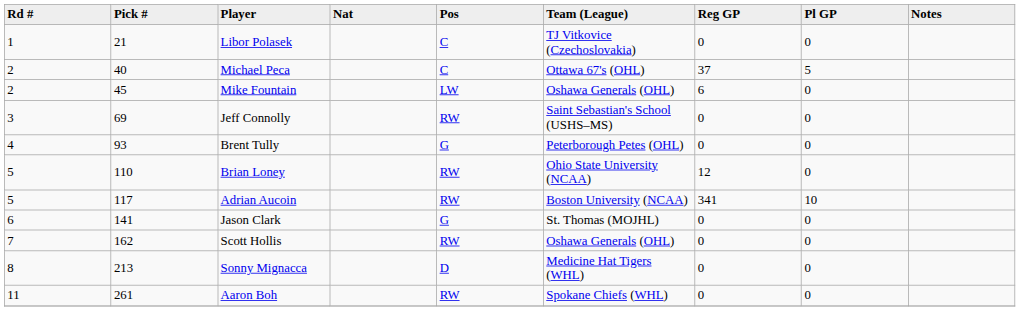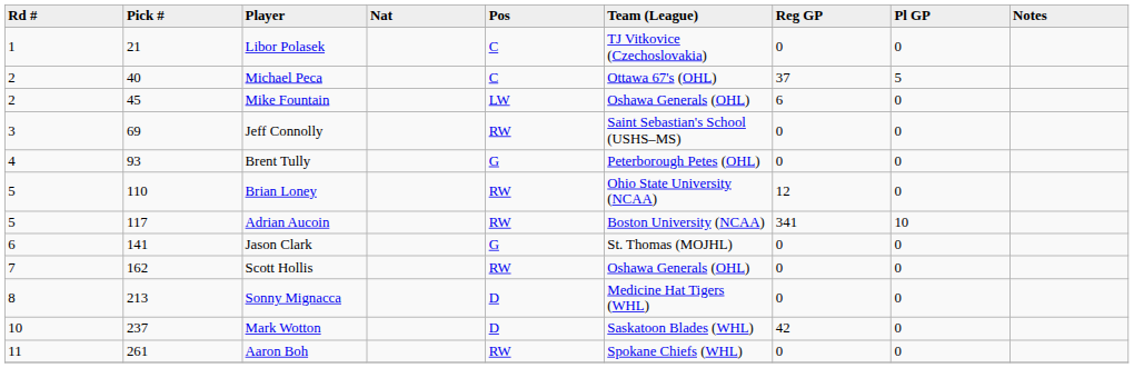 <table class="wikitable" style="width: 100%">
 <tr>
 <td width="5%"; bgcolor="#eeeeee"><strong>Rd #</strong></td>
 <td width="5%"; bgcolor="#eeeeee"><strong>Pick #</strong></td>
 <td width="5%"; bgcolor="#eeeeee"><strong>Player</strong></td>
 <td width="5%"; bgcolor="#eeeeee"><strong>Nat</strong></td>
 <td width="5%"; bgcolor="#eeeeee"><strong>Pos</strong></td>
 <td width="5%"; bgcolor="#eeeeee"><strong>Team (League)</strong></td>
 <td width="5%"; bgcolor="#eeeeee"><strong>Reg GP</strong></td>
 <td width="5%"; bgcolor="#eeeeee"><strong>Pl GP</strong></td>
 <td width="5%"; bgcolor="#eeeeee"><strong>Notes</strong></td>
 </tr>
 <tr>
 <td>1</td>
 <td>21</td>
 <td><a href='#'>Libor Polasek</a></td>
 <td></td>
 <td><a href='#'>C</a></td>
 <td><a href='#'>TJ Vitkovice</a> (<a href='#'>Czechoslovakia</a>)</td>
 <td>0</td>
 <td>0</td>
 <td></td>
 </tr>
 <tr>
 <td>2</td>
 <td>40</td>
 <td><a href='#'>Michael Peca</a></td>
 <td></td>
 <td><a href='#'>C</a></td>
 <td><a href='#'>Ottawa 67's</a> (<a href='#'>OHL</a>)</td>
 <td>37</td>
 <td>5</td>
 <td></td>
 </tr>
 <tr>
 <td>2</td>
 <td>45</td>
 <td><a href='#'>Mike Fountain</a></td>
 <td></td>
 <td><a href='#'>LW</a></td>
 <td><a href='#'>Oshawa Generals</a> (<a href='#'>OHL</a>)</td>
 <td>6</td>
 <td>0</td>
 <td></td>
 </tr>
 <tr>
 <td>3</td>
 <td>69</td>
 <td>Jeff Connolly</td>
 <td></td>
 <td><a href='#'>RW</a></td>
 <td><a href='#'>Saint Sebastian's School</a> (USHS–MS)</td>
 <td>0</td>
 <td>0</td>
 <td></td>
 </tr>
 <tr>
 <td>4</td>
 <td>93</td>
 <td>Brent Tully</td>
 <td></td>
 <td><a href='#'>G</a></td>
 <td><a href='#'>Peterborough Petes</a> (<a href='#'>OHL</a>)</td>
 <td>0</td>
 <td>0</td>
 <td></td>
 </tr>
 <tr>
 <td>5</td>
 <td>110</td>
 <td><a href='#'>Brian Loney</a></td>
 <td></td>
 <td><a href='#'>RW</a></td>
 <td><a href='#'>Ohio State University</a> (<a href='#'>NCAA</a>)</td>
 <td>12</td>
 <td>0</td>
 <td></td>
 </tr>
 <tr>
 <td>5</td>
 <td>117</td>
 <td><a href='#'>Adrian Aucoin</a></td>
 <td></td>
 <td><a href='#'>RW</a></td>
 <td><a href='#'>Boston University</a> (<a href='#'>NCAA</a>)</td>
 <td>341</td>
 <td>10</td>
 <td></td>
 </tr>
 <tr>
 <td>6</td>
 <td>141</td>
 <td>Jason Clark</td>
 <td></td>
 <td><a href='#'>G</a></td>
 <td>St. Thomas (MOJHL)</td>
 <td>0</td>
 <td>0</td>
 <td></td>
 </tr>
 <tr>
 <td>7</td>
 <td>162</td>
 <td>Scott Hollis</td>
 <td></td>
 <td><a href='#'>RW</a></td>
 <td><a href='#'>Oshawa Generals</a> (<a href='#'>OHL</a>)</td>
 <td>0</td>
 <td>0</td>
 <td></td>
 </tr>
 <tr>
 <td>8</td>
 <td>213</td>
 <td><a href='#'>Sonny Mignacca</a></td>
 <td></td>
 <td><a href='#'>D</a></td>
 <td><a href='#'>Medicine Hat Tigers</a> (<a href='#'>WHL</a>)</td>
 <td>0</td>
 <td>0</td>
 <td></td>
 </tr>
 <tr>
+<td>10</td>
+<td>237</td>
+<td><a href='#'>Mark Wotton</a></td>
+<td></td>
+<td><a href='#'>D</a></td>
+<td><a href='#'>Saskatoon Blades</a> (<a href='#'>WHL</a>)</td>
+<td>42</td>
+<td>0</td>
+<td></td>
+</tr>
+<tr>
 <td>11</td>
 <td>261</td>
 <td><a href='#'>Aaron Boh</a></td>
 <td></td>
 <td><a href='#'>RW</a></td>
 <td><a href='#'>Spokane Chiefs</a> (<a href='#'>WHL</a>)</td>
 <td>0</td>
 <td>0</td>
 <td></td>
 </tr>
 <tr>
 </tr>
 </table>
